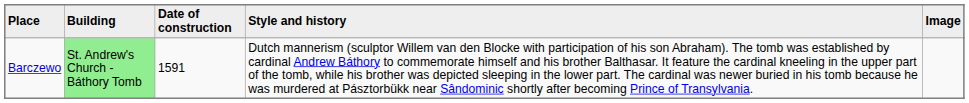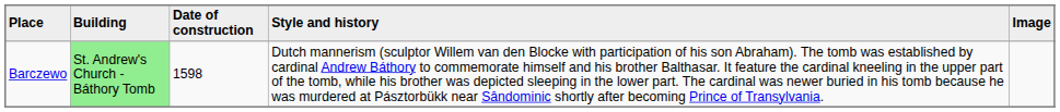 <table class="wikitable" style="border: 2px solid gray; border-collapse: collapse;" width="100%">
 <tr>
 <td bgcolor="#EEEEEE"><strong>Place</strong></td>
 <td bgcolor="#EEEEEE"><strong>Building</strong></td>
 <td bgcolor="#EEEEEE"><strong>Date of construction</strong></td>
 <td bgcolor="#EEEEEE"><strong>Style and history</strong></td>
 <td bgcolor="#EEEEEE"><strong>Image</strong></td>
 </tr>
 <tr>
 </tr>
 <tr>
 <td><a href='#'>Barczewo</a></td>
 <td style="background: lightgreen;">St. Andrew's Church - Báthory Tomb</td>
-<td>1591</td>
+<td>1598</td>
 <td>Dutch mannerism (sculptor Willem van den Blocke with participation of his son Abraham). The tomb was established by cardinal <a href='#'>Andrew Báthory</a> to commemorate himself and his brother Balthasar. It feature the cardinal kneeling in the upper part of the tomb, while his brother was depicted sleeping in the lower part. The cardinal was newer buried in his tomb because he was murdered at Pásztorbükk near <a href='#'>Sândominic</a> shortly after becoming <a href='#'>Prince of Transylvania</a>.</td>
 <td></td>
 </tr>
 <tr>
 </tr>
 </table>
